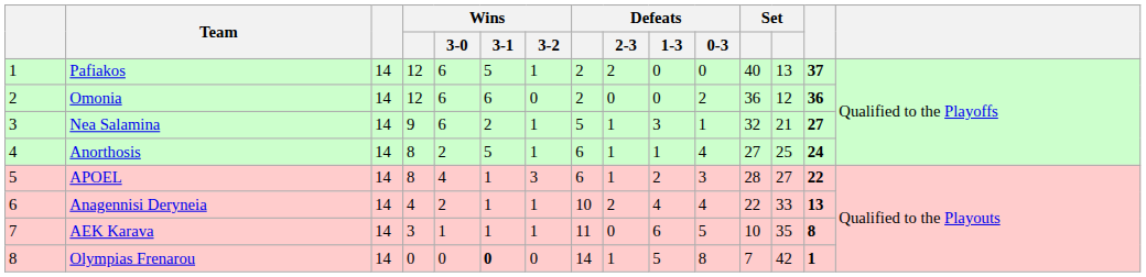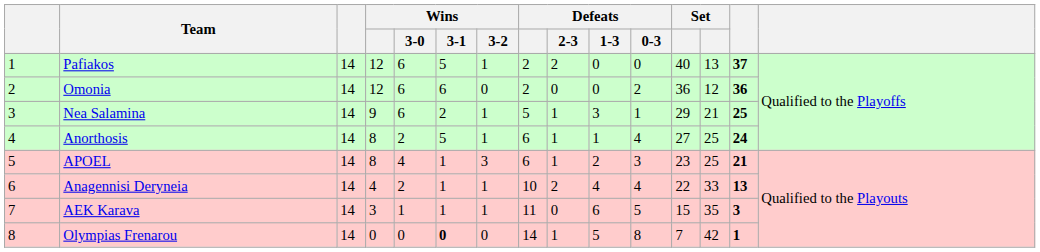 <table class="wikitable" width=80% style="font-size:90%">
 <tr>
 <th width=4% rowspan=2><strong></strong></th>
 <th width=20% rowspan=2><strong>Team</strong></th>
 <th width=2% rowspan=2></th>
 <th width=11% colspan=4><strong>Wins</strong></th>
 <th width=11% colspan=4><strong>Defeats</strong></th>
 <th width=4% colspan=2><strong>Set</strong></th>
 <th width=2% rowspan=2></th>
 <th width=20% rowspan=2></th>
 </tr>
 <tr>
 <th width=2%></th>
 <th width=3%>3-0</th>
 <th width=3%>3-1</th>
 <th width=3%>3-2</th>
 <th width=2%></th>
 <th width=3%>2-3</th>
 <th width=3%>1-3</th>
 <th width=3%>0-3</th>
 <th width=2%></th>
 <th width=2%></th>
 </tr>
 <tr bgcolor=#ccffcc>
 <td>1</td>
 <td align="left"><a href='#'>Pafiakos</a></td>
 <td>14</td>
 <td>12</td>
 <td>6</td>
 <td>5</td>
 <td>1</td>
 <td>2</td>
 <td>2</td>
 <td>0</td>
 <td>0</td>
 <td>40</td>
 <td>13</td>
 <td><strong>37</strong></td>
 <td rowspan=4>Qualified to the <a href='#'>Playoffs</a></td>
 </tr>
 <tr bgcolor=#ccffcc>
 <td>2</td>
 <td align="left"><a href='#'>Omonia</a></td>
 <td>14</td>
 <td>12</td>
 <td>6</td>
 <td>6</td>
 <td>0</td>
 <td>2</td>
 <td>0</td>
 <td>0</td>
 <td>2</td>
 <td>36</td>
 <td>12</td>
 <td><strong>36</strong></td>
 </tr>
 <tr bgcolor=#ccffcc>
 <td>3</td>
 <td align="left"><a href='#'>Nea Salamina</a></td>
 <td>14</td>
 <td>9</td>
 <td>6</td>
 <td>2</td>
 <td>1</td>
 <td>5</td>
 <td>1</td>
 <td>3</td>
 <td>1</td>
-<td>32</td>
+<td>29</td>
 <td>21</td>
-<td><strong>27</strong></td>
+<td><strong>25</strong></td>
 </tr>
 <tr bgcolor=#ccffcc>
 <td>4</td>
 <td align="left"><a href='#'>Anorthosis</a></td>
 <td>14</td>
 <td>8</td>
 <td>2</td>
 <td>5</td>
 <td>1</td>
 <td>6</td>
 <td>1</td>
 <td>1</td>
 <td>4</td>
 <td>27</td>
 <td>25</td>
 <td><strong>24</strong></td>
 </tr>
 <tr bgcolor=#FFCCCC>
 <td>5</td>
 <td align="left"><a href='#'>APOEL</a></td>
 <td>14</td>
 <td>8</td>
 <td>4</td>
 <td>1</td>
 <td>3</td>
 <td>6</td>
 <td>1</td>
 <td>2</td>
 <td>3</td>
-<td>28</td>
-<td>27</td>
-<td><strong>22</strong></td>
+<td>23</td>
+<td>25</td>
+<td><strong>21</strong></td>
 <td rowspan=4>Qualified to the <a href='#'>Playouts</a></td>
 </tr>
 <tr bgcolor=#FFCCCC>
 <td>6</td>
 <td align="left"><a href='#'>Anagennisi Deryneia</a></td>
 <td>14</td>
 <td>4</td>
 <td>2</td>
 <td>1</td>
 <td>1</td>
 <td>10</td>
 <td>2</td>
 <td>4</td>
 <td>4</td>
 <td>22</td>
 <td>33</td>
 <td><strong>13</strong></td>
 </tr>
 <tr bgcolor=#FFCCCC>
 <td>7</td>
 <td align="left"><a href='#'>AEK Karava</a></td>
 <td>14</td>
 <td>3</td>
 <td>1</td>
 <td>1</td>
 <td>1</td>
 <td>11</td>
 <td>0</td>
 <td>6</td>
 <td>5</td>
-<td>10</td>
+<td>15</td>
 <td>35</td>
-<td><strong>8</strong></td>
+<td><strong>3</strong></td>
 </tr>
 <tr bgcolor=#FFCCCC>
 <td>8</td>
 <td align="left"><a href='#'>Olympias Frenarou</a></td>
 <td>14</td>
 <td>0</td>
 <td>0</td>
 <td><strong>0</strong></td>
 <td>0</td>
 <td>14</td>
 <td>1</td>
 <td>5</td>
 <td>8</td>
 <td>7</td>
 <td>42</td>
 <td><strong>1</strong></td>
 </tr>
 </table>
